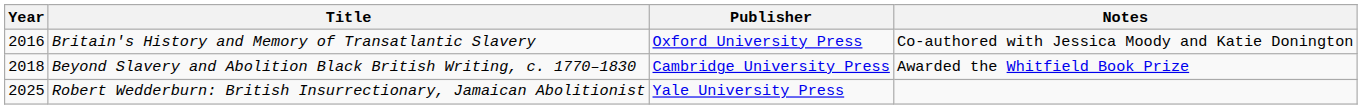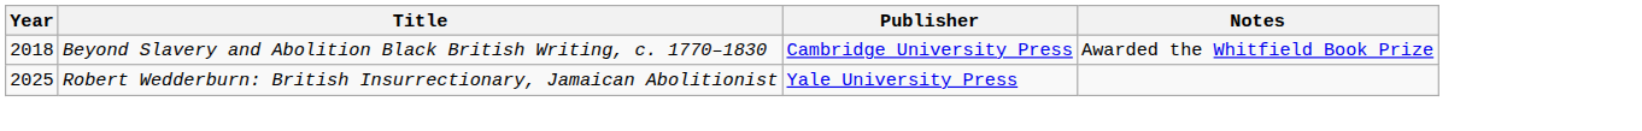 <table class="wikitable">
 <tr>
 <th>Year</th>
 <th>Title</th>
 <th>Publisher</th>
 <th>Notes</th>
-</tr>
-<tr>
-<td>2016</td>
-<td><em>Britain's History and Memory of Transatlantic Slavery</em></td>
-<td><a href='#'>Oxford University Press</a></td>
-<td>Co-authored with Jessica Moody and Katie Donington</td>
 </tr>
 <tr>
 <td>2018</td>
 <td><em>Beyond Slavery and Abolition Black British Writing, c. 1770–1830</em></td>
 <td><a href='#'>Cambridge University Press</a></td>
 <td>Awarded the <a href='#'>Whitfield Book Prize</a></td>
 </tr>
 <tr>
 <td>2025</td>
 <td><em>Robert Wedderburn: British Insurrectionary, Jamaican Abolitionist</em></td>
 <td><a href='#'>Yale University Press</a></td>
 <td></td>
 </tr>
 </table>
